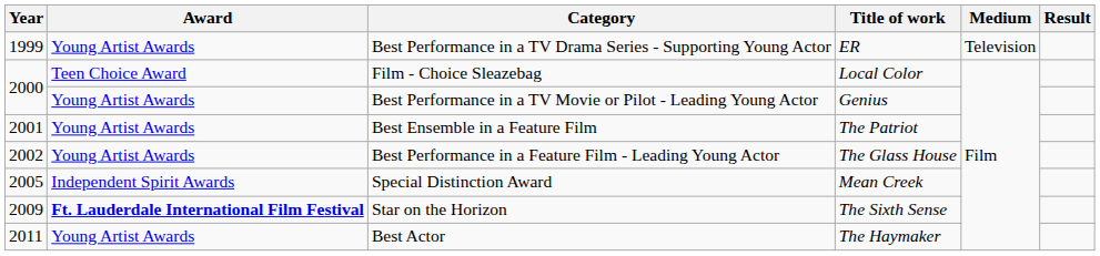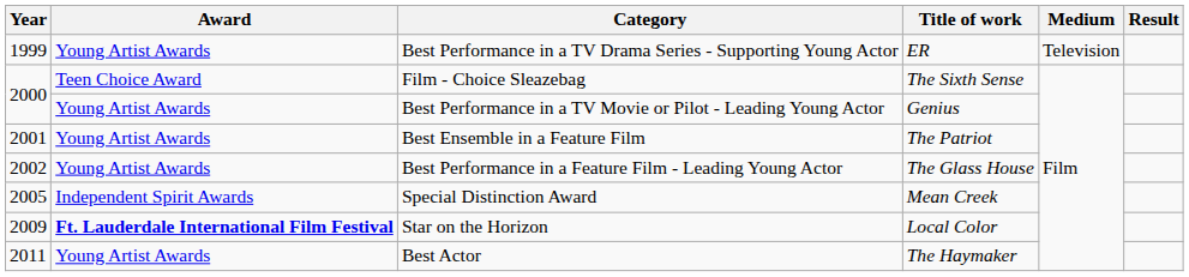 <table class="wikitable sortable">
 <tr>
 <th>Year</th>
 <th>Award</th>
 <th>Category</th>
 <th>Title of work</th>
 <th>Medium</th>
 <th>Result</th>
 </tr>
 <tr>
 <td>1999</td>
 <td><a href='#'>Young Artist Awards</a></td>
 <td>Best Performance in a TV Drama Series - Supporting Young Actor</td>
 <td><em>ER</em></td>
 <td>Television</td>
 <td></td>
 </tr>
 <tr>
 <td rowspan=2>2000</td>
 <td><a href='#'>Teen Choice Award</a></td>
 <td>Film - Choice Sleazebag</td>
-<td><em>Local Color </em></td>
+<td><em>The Sixth Sense</em></td>
 <td rowspan="7">Film</td>
 <td></td>
 </tr>
 <tr>
 <td><a href='#'>Young Artist Awards</a></td>
 <td>Best Performance in a TV Movie or Pilot - Leading Young Actor</td>
 <td><em>Genius</em></td>
 <td></td>
 </tr>
 <tr>
 <td>2001</td>
 <td><a href='#'>Young Artist Awards</a></td>
 <td>Best Ensemble in a Feature Film</td>
 <td><em>The Patriot</em></td>
 <td></td>
 </tr>
 <tr>
 <td>2002</td>
 <td><a href='#'>Young Artist Awards</a></td>
 <td>Best Performance in a Feature Film - Leading Young Actor</td>
 <td><em>The Glass House</em></td>
 <td></td>
 </tr>
 <tr>
 <td>2005</td>
 <td><a href='#'>Independent Spirit Awards</a></td>
 <td>Special Distinction Award</td>
 <td><em>Mean Creek</em></td>
 <td></td>
 </tr>
 <tr>
 <td>2009</td>
 <td><strong><a href='#'>Ft. Lauderdale International Film Festival</a></strong></td>
 <td>Star on the Horizon</td>
-<td><em>The Sixth Sense</em></td>
+<td><em>Local Color </em></td>
 <td></td>
 </tr>
 <tr>
 <td>2011</td>
 <td><a href='#'>Young Artist Awards</a></td>
 <td>Best Actor</td>
 <td><em>The Haymaker</em></td>
 <td></td>
 </tr>
 </table>
